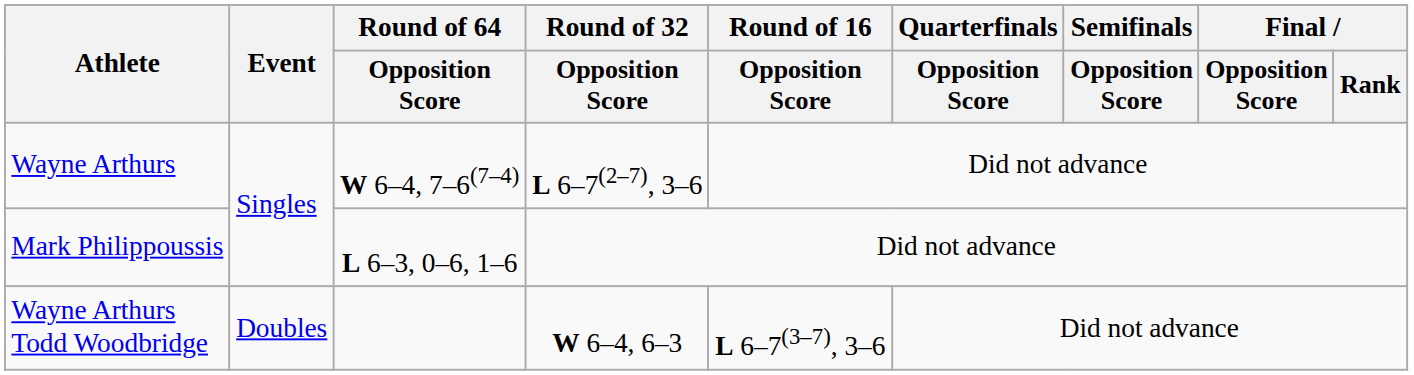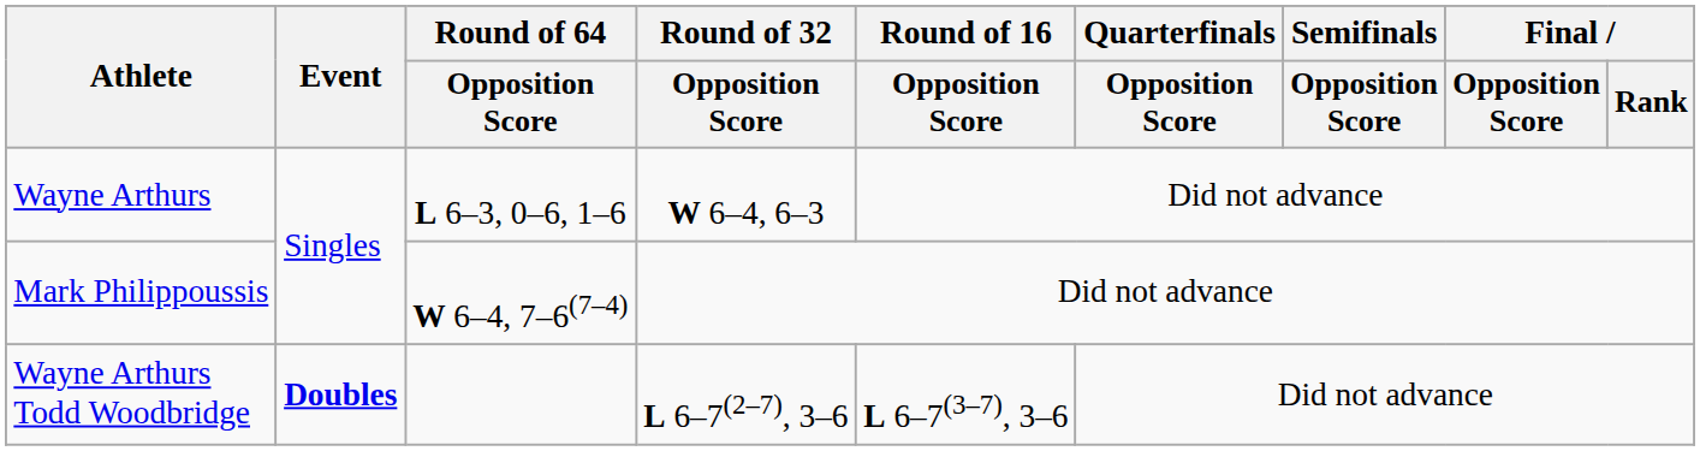 <table class=wikitable style="font-size:90%">
 <tr>
 <th rowspan="2">Athlete</th>
 <th rowspan="2">Event</th>
 <th>Round of 64</th>
 <th>Round of 32</th>
 <th>Round of 16</th>
 <th>Quarterfinals</th>
 <th>Semifinals</th>
 <th colspan=2>Final / </th>
 </tr>
 <tr style="font-size:95%">
 <th>Opposition<br>Score</th>
 <th>Opposition<br>Score</th>
 <th>Opposition<br>Score</th>
 <th>Opposition<br>Score</th>
 <th>Opposition<br>Score</th>
 <th>Opposition<br>Score</th>
 <th>Rank</th>
 </tr>
 <tr align=center>
 <td align=left><a href='#'>Wayne Arthurs</a></td>
 <td align=left rowspan=2><a href='#'>Singles</a></td>
-<td><br><strong>W</strong> 6–4, 7–6<sup>(7–4)</sup></td>
-<td><br><strong>L</strong> 6–7<sup>(2–7)</sup>, 3–6</td>
+<td><br><strong>L</strong> 6–3, 0–6, 1–6</td>
+<td><br><strong>W</strong> 6–4, 6–3</td>
 <td colspan=5>Did not advance</td>
 </tr>
 <tr align=center>
 <td align=left><a href='#'>Mark Philippoussis</a></td>
-<td><br><strong>L</strong> 6–3, 0–6, 1–6</td>
+<td><br><strong>W</strong> 6–4, 7–6<sup>(7–4)</sup></td>
 <td colspan=6>Did not advance</td>
 </tr>
 <tr align=center>
 <td align=left><a href='#'>Wayne Arthurs</a><br><a href='#'>Todd Woodbridge</a></td>
-<td align=left><a href='#'>Doubles</a></td>
+<td align=left><strong><a href='#'>Doubles</a></strong></td>
 <td></td>
-<td><br><strong>W</strong> 6–4, 6–3</td>
+<td><br><strong>L</strong> 6–7<sup>(2–7)</sup>, 3–6</td>
 <td><br><strong>L</strong> 6–7<sup>(3–7)</sup>, 3–6</td>
 <td colspan=4>Did not advance</td>
 </tr>
 </table>
